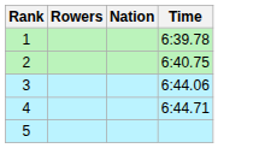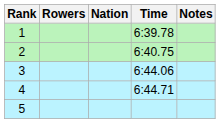 <table class="wikitable sortable" style=text-align:center>
 <tr>
 <th>Rank</th>
 <th>Rowers</th>
 <th>Nation</th>
 <th>Time</th>
+<th>Notes</th>
 </tr>
 <tr bgcolor=bbf3bb>
 <td>1</td>
 <td align=left></td>
 <td align=left></td>
 <td>6:39.78</td>
+<td></td>
 </tr>
 <tr bgcolor=bbf3bb>
 <td>2</td>
 <td align=left></td>
 <td align=left></td>
 <td>6:40.75</td>
+<td></td>
 </tr>
 <tr bgcolor=bbf3ff>
 <td>3</td>
 <td align=left></td>
 <td align=left></td>
 <td>6:44.06</td>
+<td></td>
 </tr>
 <tr bgcolor=bbf3ff>
 <td>4</td>
 <td align=left></td>
 <td align=left></td>
 <td>6:44.71</td>
+<td></td>
 </tr>
 <tr bgcolor=bbf3ff>
 <td>5</td>
 <td align=left></td>
 <td align=left></td>
 <td></td>
+<td></td>
 </tr>
 </table>
